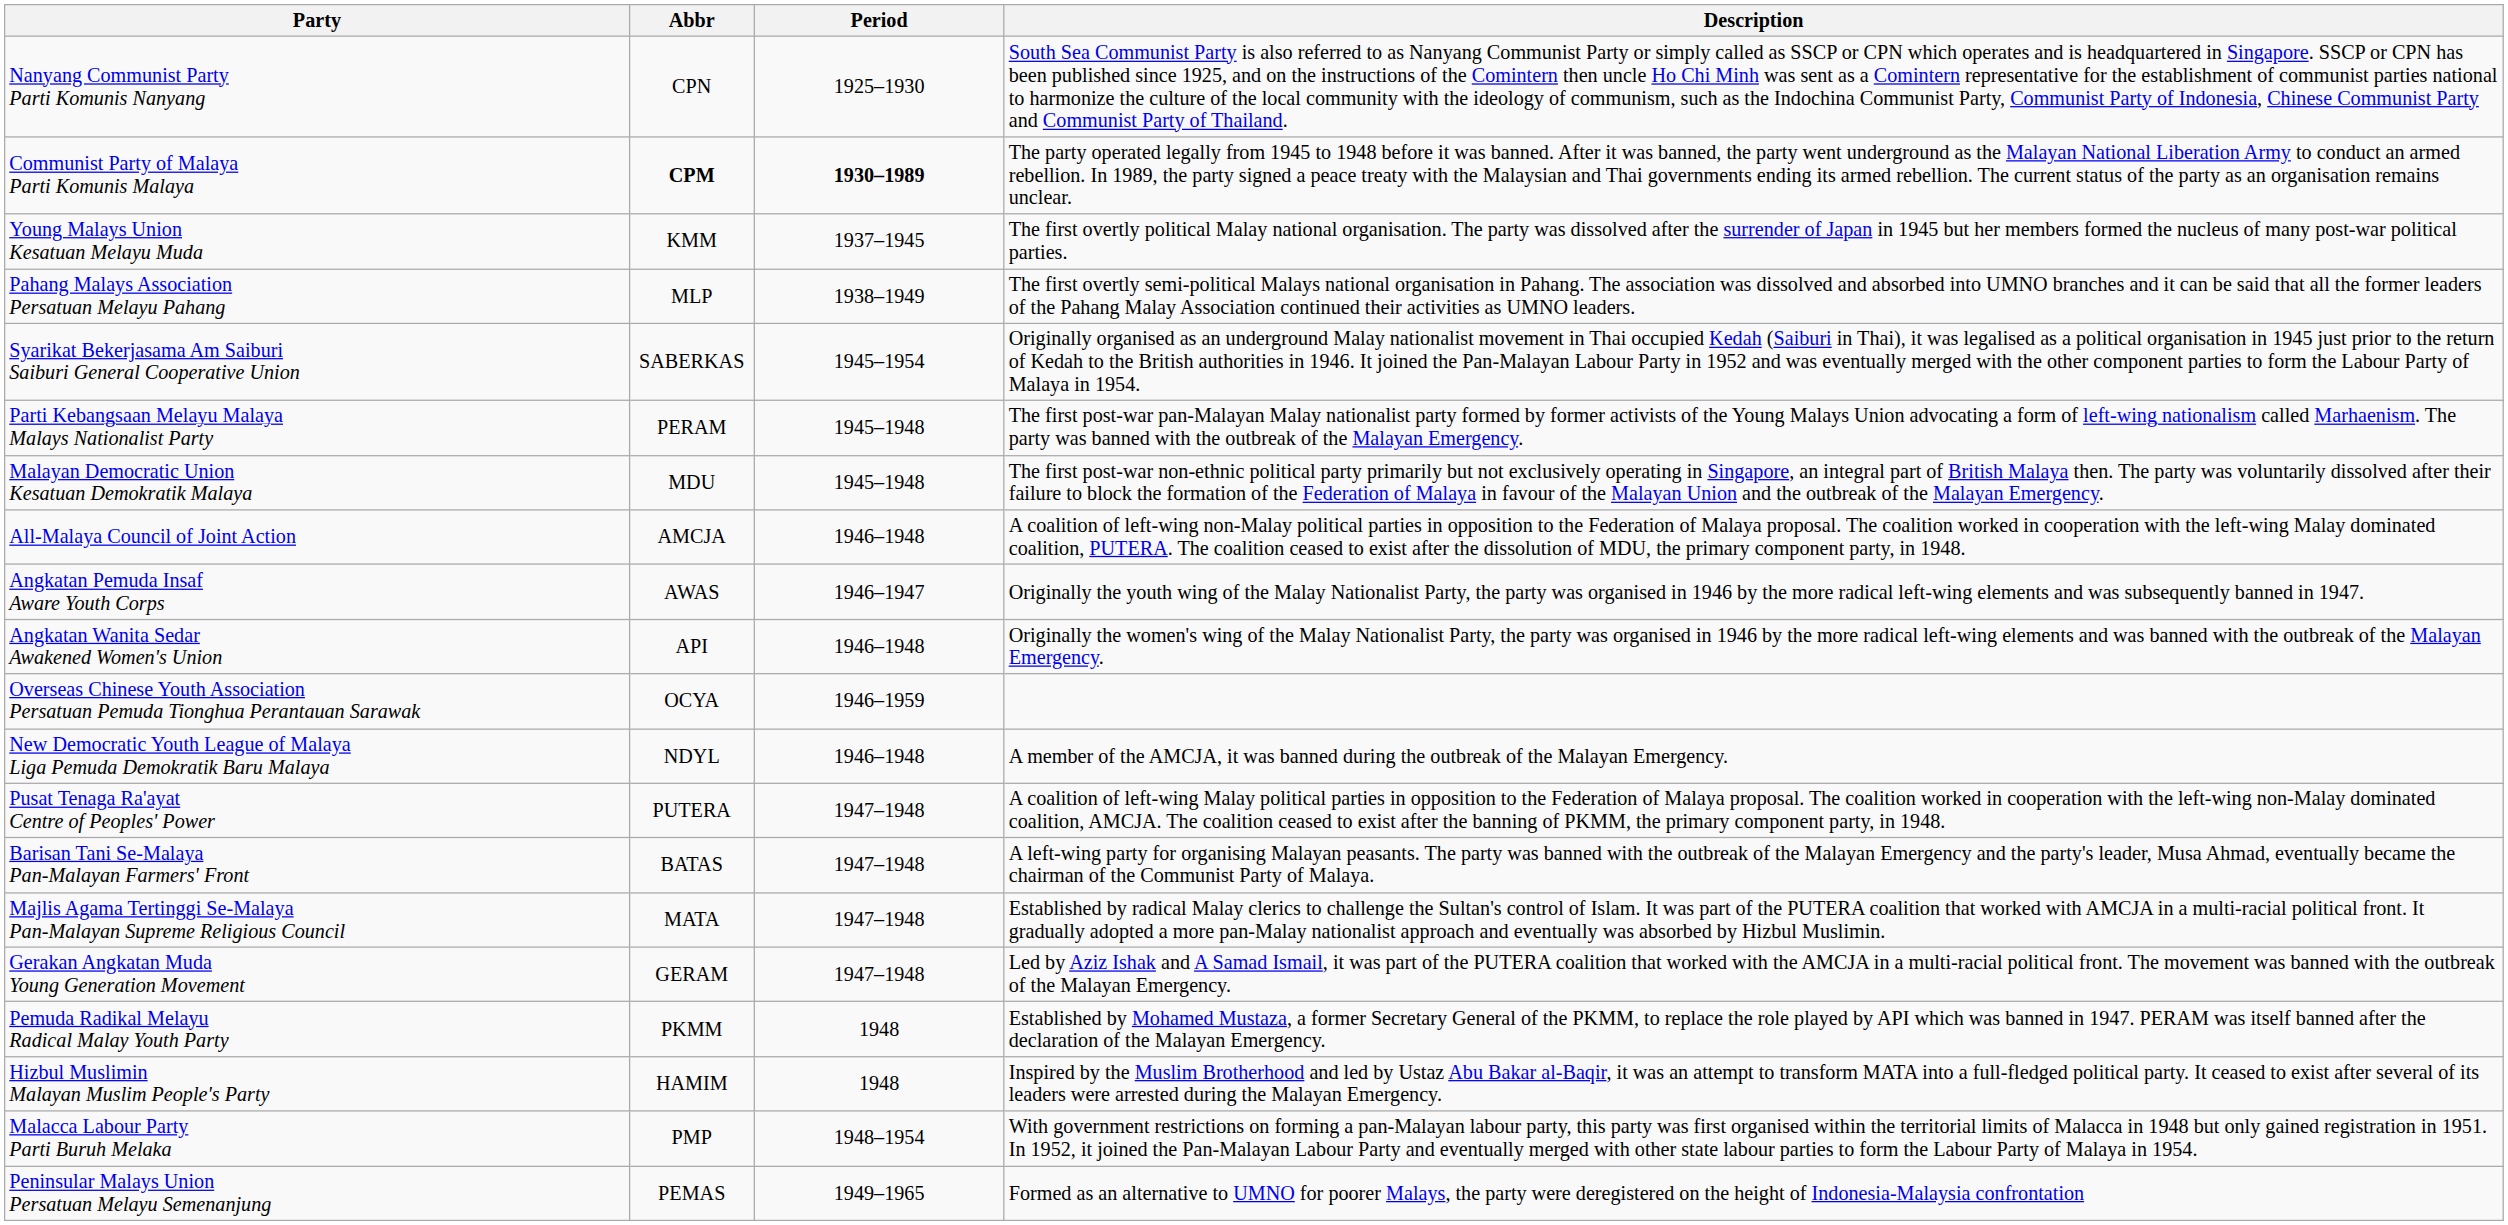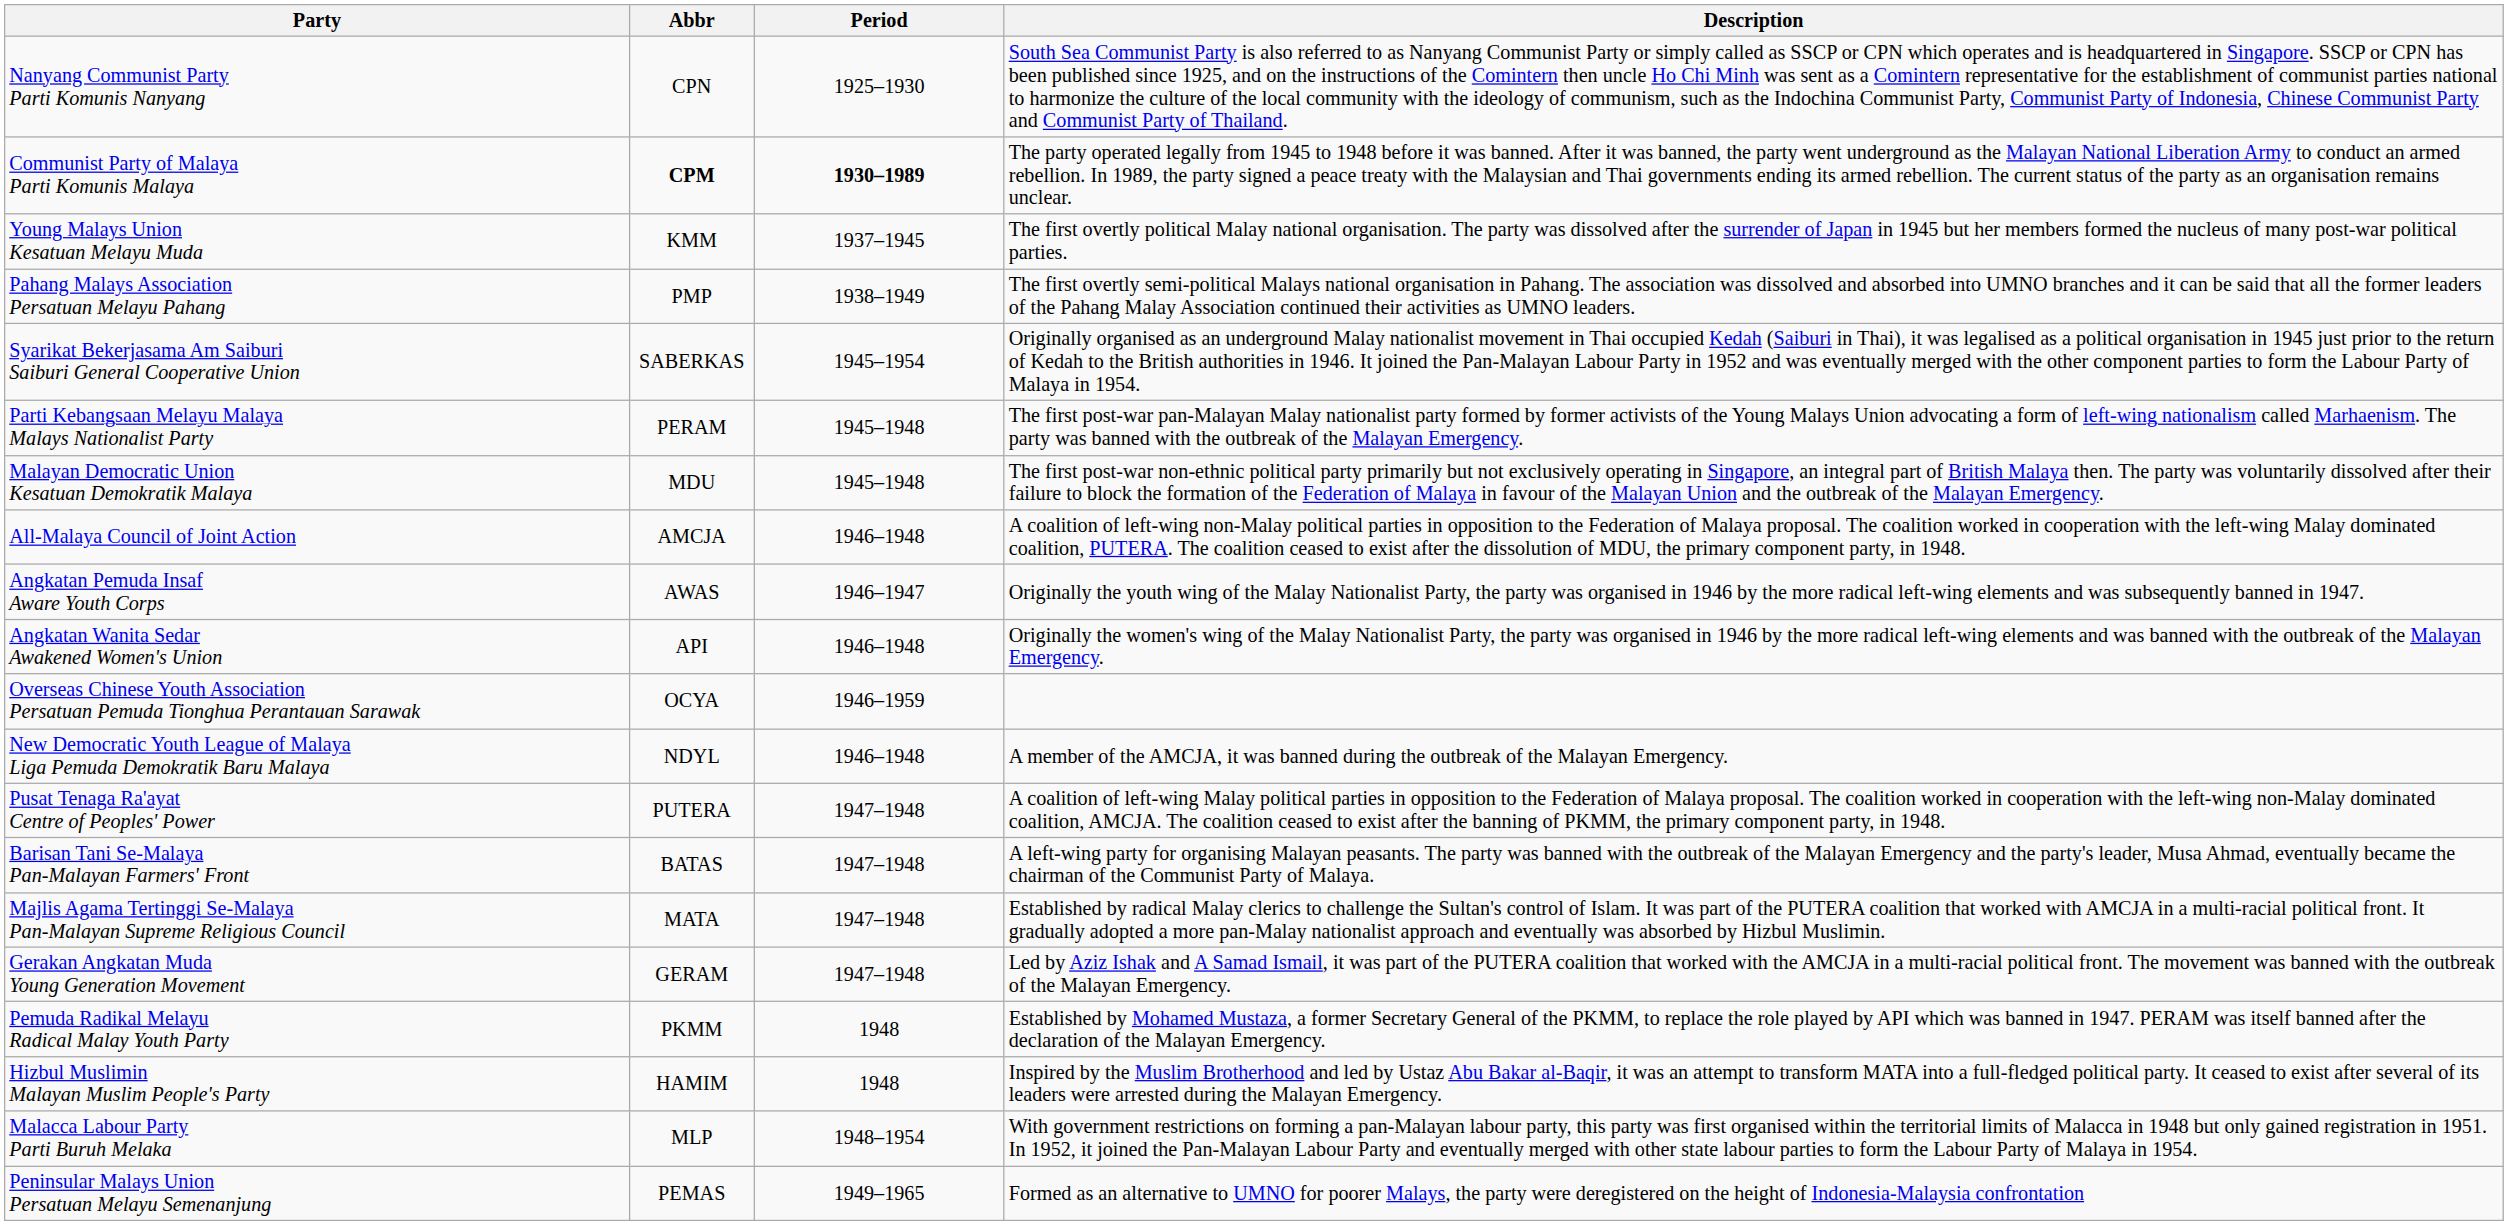 <table class="wikitable collapsible collapsed"  style="width:100%;">
 <tr>
 <th>Party</th>
 <th>Abbr</th>
 <th>Period</th>
 <th>Description</th>
 </tr>
 <tr>
 <td width="25%"><a href='#'>Nanyang Communist Party</a><br><em>Parti Komunis Nanyang</em></td>
 <td width="5%" style="text-align:center">CPN</td>
 <td width="10%" style="text-align:center">1925–1930</td>
 <td width="60%"><a href='#'>South Sea Communist Party</a> is also referred to as Nanyang Communist Party or simply called as SSCP or CPN which operates and is headquartered in <a href='#'>Singapore</a>. SSCP or CPN has been published since 1925, and on the instructions of the <a href='#'>Comintern</a> then uncle <a href='#'>Ho Chi Minh</a> was sent as a <a href='#'>Comintern</a> representative for the establishment of communist parties  national to harmonize the culture of the local community with the ideology of communism, such as the Indochina Communist Party, <a href='#'>Communist Party of Indonesia</a>, <a href='#'>Chinese Communist Party</a> and <a href='#'>Communist Party of Thailand</a>.</td>
 </tr>
 <tr>
 <td width="25%"><a href='#'>Communist Party of Malaya</a><br><em>Parti Komunis Malaya</em></td>
 <td width="5%" style="text-align:center"><strong>CPM</strong></td>
 <td width="10%" style="text-align:center"><strong>1930–1989</strong></td>
 <td width="60%">The party operated legally from 1945 to 1948 before it was banned. After it was banned, the party went underground as the <a href='#'>Malayan National Liberation Army</a> to conduct an armed rebellion. In 1989, the party signed a peace treaty with the Malaysian and Thai governments ending its armed rebellion. The current status of the party as an organisation remains unclear.</td>
 </tr>
 <tr>
 <td width="25%"><a href='#'>Young Malays Union</a><br><em>Kesatuan Melayu Muda</em></td>
 <td width="5%" style="text-align:center">KMM</td>
 <td width="10%" style="text-align:center">1937–1945</td>
 <td width="60%">The first overtly political Malay national organisation. The party was dissolved after the <a href='#'>surrender of Japan</a> in 1945 but her members formed the nucleus of many post-war political parties.</td>
 </tr>
 <tr>
 <td width="25%"><a href='#'>Pahang Malays Association</a><br><em>Persatuan Melayu Pahang</em></td>
-<td width="5%" style="text-align:center">MLP</td>
+<td width="5%" style="text-align:center">PMP</td>
 <td width="10%" style="text-align:center">1938–1949</td>
 <td width="60%">The first overtly semi-political Malays national organisation in Pahang. The association was dissolved and absorbed into UMNO branches and it can be said that all the former leaders of the Pahang Malay Association continued their activities as UMNO leaders.</td>
 </tr>
 <tr>
 <td width="25%"><a href='#'>Syarikat Bekerjasama Am Saiburi</a><br><em>Saiburi General Cooperative Union</em></td>
 <td width="5%" style="text-align:center">SABERKAS</td>
 <td width="10%" style="text-align:center">1945–1954</td>
 <td width="60%">Originally organised as an underground Malay nationalist movement in Thai occupied <a href='#'>Kedah</a> (<a href='#'>Saiburi</a> in Thai), it was legalised as a political organisation in 1945 just prior to the return of Kedah to the British authorities in 1946. It joined the Pan-Malayan Labour Party in 1952 and was eventually merged with the other component parties to form the Labour Party of Malaya in 1954.</td>
 </tr>
 <tr>
 <td width="25%"><a href='#'>Parti Kebangsaan Melayu Malaya</a><br><em>Malays Nationalist Party</em></td>
 <td width="5%" style="text-align:center">PERAM</td>
 <td width="10%" style="text-align:center">1945–1948</td>
 <td width="60%">The first post-war pan-Malayan Malay nationalist party formed by former activists of the Young Malays Union advocating a form of <a href='#'>left-wing nationalism</a> called <a href='#'>Marhaenism</a>. The party was banned with the outbreak of the <a href='#'>Malayan Emergency</a>.</td>
 </tr>
 <tr>
 <td width="25%"><a href='#'>Malayan Democratic Union</a><br><em>Kesatuan Demokratik Malaya</em></td>
 <td width="5%" style="text-align:center">MDU</td>
 <td width="10%" style="text-align:center">1945–1948</td>
 <td width="60%">The first post-war non-ethnic political party primarily but not exclusively operating in <a href='#'>Singapore</a>, an integral part of <a href='#'>British Malaya</a> then. The party was voluntarily dissolved after their failure to block the formation of the <a href='#'>Federation of Malaya</a> in favour of the <a href='#'>Malayan Union</a> and the outbreak of the <a href='#'>Malayan Emergency</a>.</td>
 </tr>
 <tr>
 <td width="25%"><a href='#'>All-Malaya Council of Joint Action</a></td>
 <td width="5%" style="text-align:center">AMCJA</td>
 <td width="10%" style="text-align:center">1946–1948</td>
 <td width="60%">A coalition of left-wing non-Malay political parties in opposition to the Federation of Malaya proposal. The coalition worked in cooperation with the left-wing Malay dominated coalition, <a href='#'>PUTERA</a>. The coalition ceased to exist after the dissolution of MDU, the primary component party, in 1948.</td>
 </tr>
 <tr>
 <td width="25%"><a href='#'>Angkatan Pemuda Insaf</a><br><em>Aware Youth Corps</em></td>
 <td width="5%" style="text-align:center">AWAS</td>
 <td width="10%" style="text-align:center">1946–1947</td>
 <td width="60%">Originally the youth wing of the Malay Nationalist Party, the party was organised in 1946 by the more radical left-wing elements and was subsequently banned in 1947.</td>
 </tr>
 <tr>
 <td width="25%"><a href='#'>Angkatan Wanita Sedar</a><br><em>Awakened Women's Union</em></td>
 <td width="5%" style="text-align:center">API</td>
 <td width="10%" style="text-align:center">1946–1948</td>
 <td width="60%">Originally the women's wing of the Malay Nationalist Party, the party was organised in 1946 by the more radical left-wing elements and was banned with the outbreak of the <a href='#'>Malayan Emergency</a>.</td>
 </tr>
 <tr>
 <td width="25%"><a href='#'>Overseas Chinese Youth Association</a><br><em>Persatuan Pemuda Tionghua Perantauan Sarawak</em></td>
 <td width="5%" style="text-align:center">OCYA</td>
 <td width="10%" style="text-align:center">1946–1959</td>
 <td width="60%"></td>
 </tr>
 <tr>
 <td width="25%"><a href='#'>New Democratic Youth League of Malaya</a><br><em>Liga Pemuda Demokratik Baru Malaya</em></td>
 <td width="5%" style="text-align:center">NDYL</td>
 <td width="10%" style="text-align:center">1946–1948</td>
 <td width="60%">A member of the AMCJA, it was banned during the outbreak of the Malayan Emergency.</td>
 </tr>
 <tr>
 <td width="25%"><a href='#'>Pusat Tenaga Ra'ayat</a><br><em>Centre of Peoples' Power</em></td>
 <td width="5%" style="text-align:center">PUTERA</td>
 <td width="10%" style="text-align:center">1947–1948</td>
 <td width="60%">A coalition of left-wing Malay political parties in opposition to the Federation of Malaya proposal. The coalition worked in cooperation with the left-wing non-Malay dominated coalition, AMCJA. The coalition ceased to exist after the banning of PKMM, the primary component party, in 1948.</td>
 </tr>
 <tr>
 <td width="25%"><a href='#'>Barisan Tani Se-Malaya</a><br><em>Pan-Malayan Farmers' Front</em></td>
 <td width="5%" style="text-align:center">BATAS</td>
 <td width="10%" style="text-align:center">1947–1948</td>
 <td width="60%">A left-wing party for organising Malayan peasants. The party was banned with the outbreak of the Malayan Emergency and the party's leader, Musa Ahmad, eventually became the chairman of the Communist Party of Malaya.</td>
 </tr>
 <tr>
 <td width="25%"><a href='#'>Majlis Agama Tertinggi Se-Malaya</a><br><em>Pan-Malayan Supreme Religious Council</em></td>
 <td width="5%" style="text-align:center">MATA</td>
 <td width="10%" style="text-align:center">1947–1948</td>
 <td width="60%">Established by radical Malay clerics to challenge the Sultan's control of Islam. It was part of the PUTERA coalition that worked with AMCJA in a multi-racial political front. It gradually adopted a more pan-Malay nationalist approach and eventually was absorbed by Hizbul Muslimin.</td>
 </tr>
 <tr>
 <td width="25%"><a href='#'>Gerakan Angkatan Muda</a><br><em>Young Generation Movement</em></td>
 <td width="5%" style="text-align:center">GERAM</td>
 <td width="10%" style="text-align:center">1947–1948</td>
 <td width="60%">Led by <a href='#'>Aziz Ishak</a> and <a href='#'>A Samad Ismail</a>, it was part of the PUTERA coalition that worked with the AMCJA in a multi-racial political front. The movement was banned with the outbreak of the Malayan Emergency.</td>
 </tr>
 <tr>
 <td width="25%"><a href='#'>Pemuda Radikal Melayu</a><br><em>Radical Malay Youth Party</em></td>
 <td width="5%" style="text-align:center">PKMM</td>
 <td width="10%" style="text-align:center">1948</td>
 <td width="60%">Established by <a href='#'>Mohamed Mustaza</a>, a former Secretary General of the PKMM, to replace the role played by API which was banned in 1947. PERAM was itself banned after the declaration of the Malayan Emergency.</td>
 </tr>
 <tr>
 <td width="25%"><a href='#'>Hizbul Muslimin</a><br><em>Malayan Muslim People's Party</em></td>
 <td width="5%" style="text-align:center">HAMIM</td>
 <td width="10%" style="text-align:center">1948</td>
 <td width="60%">Inspired by the <a href='#'>Muslim Brotherhood</a> and led by Ustaz <a href='#'>Abu Bakar al-Baqir</a>, it was an attempt to transform MATA into a full-fledged political party. It ceased to exist after several of its leaders were arrested during the Malayan Emergency.</td>
 </tr>
 <tr>
 <td width="25%"><a href='#'>Malacca Labour Party</a><br><em>Parti Buruh Melaka</em></td>
-<td width="5%" style="text-align:center">PMP</td>
+<td width="5%" style="text-align:center">MLP</td>
 <td width="10%" style="text-align:center">1948–1954</td>
 <td width="60%">With government restrictions on forming a pan-Malayan labour party, this party was first organised within the territorial limits of Malacca in 1948 but only gained registration in 1951. In 1952, it joined the Pan-Malayan Labour Party and eventually merged with other state labour parties to form the Labour Party of Malaya in 1954.</td>
 </tr>
 <tr>
 <td width="25%"><a href='#'>Peninsular Malays Union</a><br><em>Persatuan Melayu Semenanjung</em></td>
 <td width="5%" style="text-align:center">PEMAS</td>
 <td width="10%" style="text-align:center">1949–1965</td>
 <td width="60%">Formed as an alternative to <a href='#'>UMNO</a> for poorer <a href='#'>Malays</a>, the party were deregistered on the height of <a href='#'>Indonesia-Malaysia confrontation</a></td>
 </tr>
 <tr>
 </tr>
 </table>
